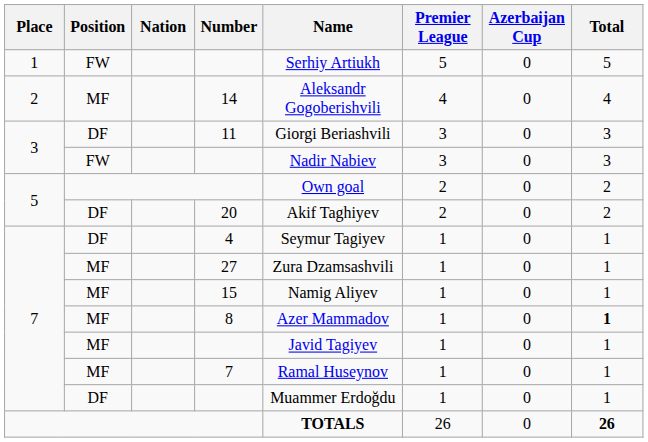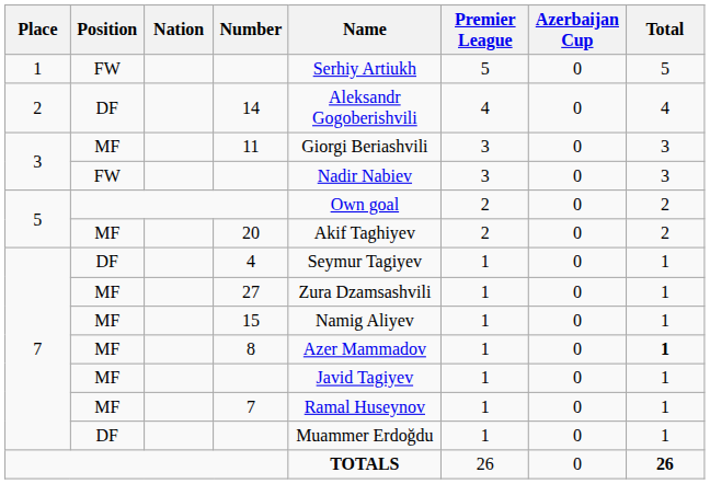 <table class="wikitable" style="font-size: 95%; text-align: center;">
 <tr>
 <th width=60>Place</th>
 <th width=60>Position</th>
 <th width=60>Nation</th>
 <th width=60>Number</th>
 <th width=150>Name</th>
 <th width=80><a href='#'>Premier League</a></th>
 <th width=80><a href='#'>Azerbaijan Cup</a></th>
 <th width=80>Total</th>
 </tr>
 <tr>
 <td>1</td>
 <td>FW</td>
 <td></td>
 <td></td>
 <td><a href='#'>Serhiy Artiukh</a></td>
 <td>5</td>
 <td>0</td>
 <td>5</td>
 </tr>
 <tr>
 <td>2</td>
-<td>MF</td>
+<td>DF</td>
 <td></td>
 <td>14</td>
 <td><a href='#'>Aleksandr Gogoberishvili</a></td>
 <td>4</td>
 <td>0</td>
 <td>4</td>
 </tr>
 <tr>
 <td rowspan="2">3</td>
-<td>DF</td>
+<td>MF</td>
 <td></td>
 <td>11</td>
 <td>Giorgi Beriashvili</td>
 <td>3</td>
 <td>0</td>
 <td>3</td>
 </tr>
 <tr>
 <td>FW</td>
 <td></td>
 <td></td>
 <td><a href='#'>Nadir Nabiev</a></td>
 <td>3</td>
 <td>0</td>
 <td>3</td>
 </tr>
 <tr>
 <td rowspan="2">5</td>
 <td colspan="3"></td>
 <td><a href='#'>Own goal</a></td>
 <td>2</td>
 <td>0</td>
 <td>2</td>
 </tr>
 <tr>
-<td>DF</td>
+<td>MF</td>
 <td></td>
 <td>20</td>
 <td>Akif Taghiyev</td>
 <td>2</td>
 <td>0</td>
 <td>2</td>
 </tr>
 <tr>
 <td rowspan="7">7</td>
 <td>DF</td>
 <td></td>
 <td>4</td>
 <td>Seymur Tagiyev</td>
 <td>1</td>
 <td>0</td>
 <td>1</td>
 </tr>
 <tr>
 <td>MF</td>
 <td></td>
 <td>27</td>
 <td>Zura Dzamsashvili</td>
 <td>1</td>
 <td>0</td>
 <td>1</td>
 </tr>
 <tr>
 <td>MF</td>
 <td></td>
 <td>15</td>
 <td>Namig Aliyev</td>
 <td>1</td>
 <td>0</td>
 <td>1</td>
 </tr>
 <tr>
 <td>MF</td>
 <td></td>
 <td>8</td>
 <td><a href='#'>Azer Mammadov</a></td>
 <td>1</td>
 <td>0</td>
 <td><strong>1</strong></td>
 </tr>
 <tr>
 <td>MF</td>
 <td></td>
 <td></td>
 <td><a href='#'>Javid Tagiyev</a></td>
 <td>1</td>
 <td>0</td>
 <td>1</td>
 </tr>
 <tr>
 <td>MF</td>
 <td></td>
 <td>7</td>
 <td><a href='#'>Ramal Huseynov</a></td>
 <td>1</td>
 <td>0</td>
 <td>1</td>
 </tr>
 <tr>
 <td>DF</td>
 <td></td>
 <td></td>
 <td>Muammer Erdoğdu</td>
 <td>1</td>
 <td>0</td>
 <td>1</td>
 </tr>
 <tr>
 <td colspan="4"></td>
 <td><strong>TOTALS</strong></td>
 <td>26</td>
 <td>0</td>
 <td><strong>26</strong></td>
 </tr>
 </table>
